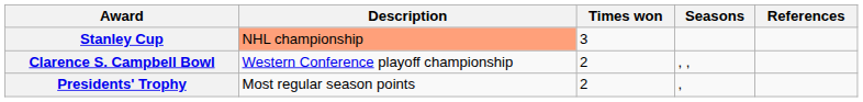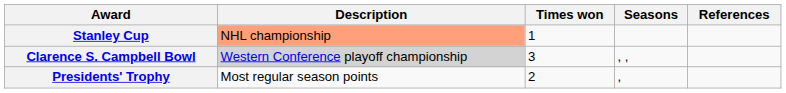 <table class="wikitable" width="75%">
 <tr>
 <th scope="col">Award</th>
 <th scope="col">Description</th>
 <th scope="col">Times won</th>
 <th scope="col">Seasons</th>
 <th scope="col">References</th>
 </tr>
 <tr>
 <th scope="row"><a href='#'>Stanley Cup</a></th>
 <td style="background: lightsalmon;">NHL championship</td>
-<td>3</td>
+<td>1</td>
 <td></td>
 <td></td>
 </tr>
 <tr>
 <th scope="row"><a href='#'>Clarence S. Campbell Bowl</a></th>
-<td><a href='#'>Western Conference</a> playoff championship</td>
-<td>2</td>
+<td style="background: lightgrey;"><a href='#'>Western Conference</a> playoff championship</td>
+<td>3</td>
 <td>, , </td>
 <td></td>
 </tr>
 <tr>
 <th scope="row"><a href='#'>Presidents' Trophy</a></th>
 <td>Most regular season points</td>
 <td>2</td>
 <td>, </td>
 <td></td>
 </tr>
 </table>
